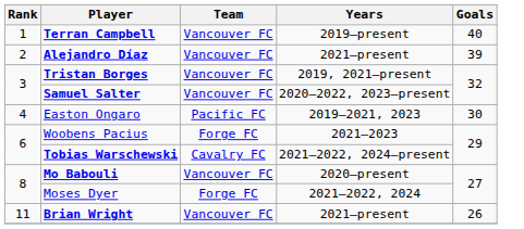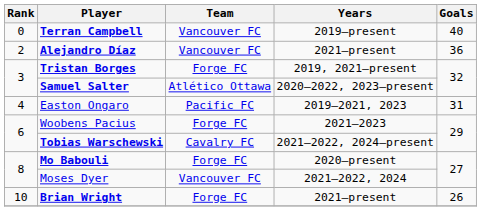 <table class="wikitable" style="font-size:95%;">
 <tr>
 <th>Rank</th>
 <th>Player</th>
 <th>Team</th>
 <th>Years</th>
 <th>Goals</th>
 </tr>
 <tr>
-<td align=center rowspan="1">1</td>
+<td align=center rowspan="1">0</td>
 <td> <strong><a href='#'>Terran Campbell</a></strong></td>
 <td align=center><a href='#'>Vancouver FC</a></td>
 <td align=center>2019–present</td>
 <td align=center rowspan="1">40</td>
 </tr>
 <tr>
 <td align=center rowspan="1">2</td>
 <td> <strong><a href='#'>Alejandro Díaz</a></strong></td>
 <td align=center><a href='#'>Vancouver FC</a></td>
 <td align=center>2021–present</td>
-<td align=center rowspan="1">39</td>
+<td align=center rowspan="1">36</td>
 </tr>
 <tr>
 <td align=center rowspan="2">3</td>
 <td> <strong><a href='#'>Tristan Borges</a></strong></td>
-<td align=center><a href='#'>Vancouver FC</a></td>
+<td align=center><a href='#'>Forge FC</a></td>
 <td align=center>2019, 2021–present</td>
 <td align=center rowspan="2">32</td>
 </tr>
 <tr>
 <td> <strong><a href='#'>Samuel Salter</a></strong></td>
-<td align=center><a href='#'>Vancouver FC</a></td>
+<td align=center><a href='#'>Atlético Ottawa</a></td>
 <td align=center>2020–2022, 2023–present</td>
 </tr>
 <tr>
 <td align=center rowspan="1">4</td>
 <td> <a href='#'>Easton Ongaro</a></td>
 <td align=center><a href='#'>Pacific FC</a></td>
 <td align=center>2019–2021, 2023</td>
-<td align=center rowspan="1">30</td>
+<td align=center rowspan="1">31</td>
 </tr>
 <tr>
 <td align=center rowspan="2">6</td>
 <td> <a href='#'>Woobens Pacius</a></td>
 <td align=center><a href='#'>Forge FC</a></td>
 <td align=center>2021–2023</td>
 <td align=center rowspan="2">29</td>
 </tr>
 <tr>
 <td> <strong><a href='#'>Tobias Warschewski</a></strong></td>
 <td align=center><a href='#'>Cavalry FC</a></td>
 <td align=center>2021–2022, 2024–present</td>
 </tr>
 <tr>
 <td align=center rowspan="2">8</td>
 <td> <strong><a href='#'>Mo Babouli</a></strong></td>
-<td align=center><a href='#'>Vancouver FC</a></td>
+<td align=center><a href='#'>Forge FC</a></td>
 <td align=center>2020–present</td>
 <td align=center rowspan="2">27</td>
 </tr>
 <tr>
 <td> <a href='#'>Moses Dyer</a></td>
-<td align=center><a href='#'>Forge FC</a></td>
+<td align=center><a href='#'>Vancouver FC</a></td>
 <td align=center>2021–2022, 2024</td>
 </tr>
 <tr>
-<td align=center rowspan="1">11</td>
+<td align=center rowspan="1">10</td>
 <td> <strong><a href='#'>Brian Wright</a></strong></td>
-<td align=center><a href='#'>Vancouver FC</a></td>
+<td align=center><a href='#'>Forge FC</a></td>
 <td align=center>2021–present</td>
 <td align=center rowspan="1">26</td>
 </tr>
 <tr>
 </tr>
 </table>
